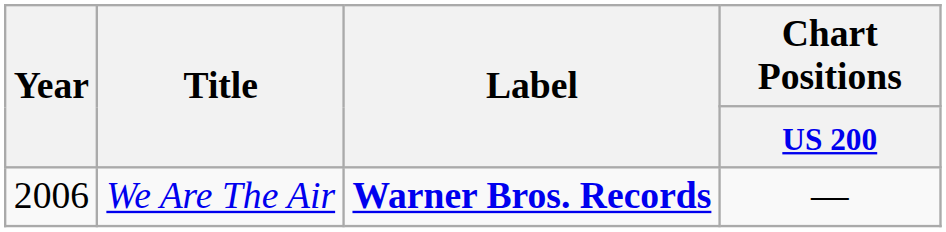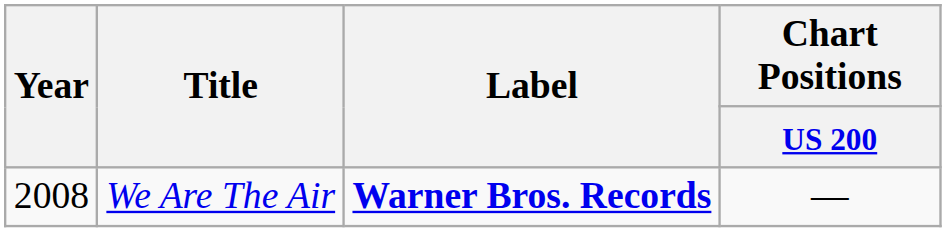 <table class="wikitable">
 <tr>
 <th rowspan="2">Year</th>
 <th rowspan="2">Title</th>
 <th rowspan="2">Label</th>
 <th colspan="1">Chart Positions</th>
 </tr>
 <tr>
 <th width="86"><small><a href='#'>US 200</a></small></th>
 </tr>
 <tr>
-<td>2006</td>
+<td>2008</td>
 <td><em><a href='#'>We Are The Air</a></em></td>
 <td><strong><a href='#'>Warner Bros. Records</a></strong></td>
 <td align="center">—</td>
 </tr>
 </table>
